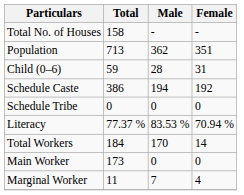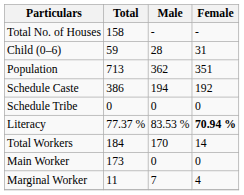 <table class="wikitable sortable">
 <tr>
 <th>Particulars</th>
 <th>Total</th>
 <th>Male</th>
 <th>Female</th>
 </tr>
 <tr>
 <td>Total No. of Houses</td>
 <td>158</td>
 <td>-</td>
 <td>-</td>
 </tr>
 <tr>
+<td>Child (0–6)</td>
+<td>59</td>
+<td>28</td>
+<td>31</td>
+</tr>
+<tr>
 <td>Population</td>
 <td>713</td>
 <td>362</td>
 <td>351</td>
-</tr>
-<tr>
-<td>Child (0–6)</td>
-<td>59</td>
-<td>28</td>
-<td>31</td>
 </tr>
 <tr>
 <td>Schedule Caste</td>
 <td>386</td>
 <td>194</td>
 <td>192</td>
 </tr>
 <tr>
 <td>Schedule Tribe</td>
 <td>0</td>
 <td>0</td>
 <td>0</td>
 </tr>
 <tr>
 <td>Literacy</td>
 <td>77.37 %</td>
 <td>83.53 %</td>
-<td>70.94 %</td>
+<td><strong>70.94 %</strong></td>
 </tr>
 <tr>
 <td>Total Workers</td>
 <td>184</td>
 <td>170</td>
 <td>14</td>
 </tr>
 <tr>
 <td>Main Worker</td>
 <td>173</td>
 <td>0</td>
 <td>0</td>
 </tr>
 <tr>
 <td>Marginal Worker</td>
 <td>11</td>
 <td>7</td>
 <td>4</td>
 </tr>
 <tr>
 </tr>
 </table>
